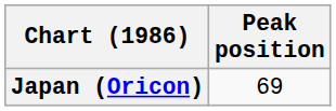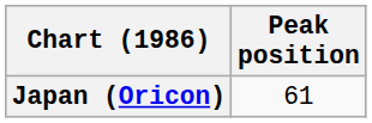 <table class="wikitable plainrowheaders" style="text-align:center">
 <tr>
 <th>Chart (1986)</th>
 <th>Peak<br>position</th>
 </tr>
 <tr>
 <th scope="row">Japan (<a href='#'>Oricon</a>)</th>
-<td>69</td>
+<td>61</td>
 </tr>
 </table>
